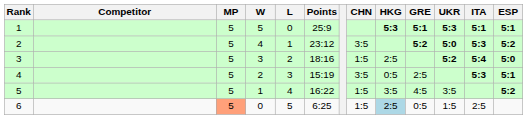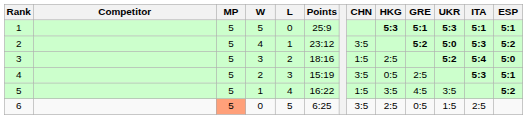 <table class="wikitable" style="text-align:center">
 <tr>
 <th>Rank</th>
 <th style="width:18em">Competitor</th>
 <th style="width:2.5em">MP</th>
 <th style="width:2.5em">W</th>
 <th style="width:2.5em">L</th>
 <th>Points</th>
 <th rowspan="7"> </th>
 <th style="width:2.5em">CHN</th>
 <th style="width:2.5em">HKG</th>
 <th style="width:2.5em">GRE</th>
 <th style="width:2.5em">UKR</th>
 <th style="width:2.5em">ITA</th>
 <th style="width:2.5em">ESP</th>
 </tr>
 <tr style="background:#cfc;">
 <td>1</td>
 <td style="text-align:left"></td>
 <td>5</td>
 <td>5</td>
 <td>0</td>
 <td>25:9</td>
 <td></td>
 <td><strong>5:3</strong></td>
 <td><strong>5:1</strong></td>
 <td><strong>5:3</strong></td>
 <td><strong>5:1</strong></td>
 <td><strong>5:1</strong></td>
 </tr>
 <tr style="background:#cfc;">
 <td>2</td>
 <td style="text-align:left"></td>
 <td>5</td>
 <td>4</td>
 <td>1</td>
 <td>23:12</td>
 <td>3:5</td>
 <td></td>
 <td><strong>5:2</strong></td>
 <td><strong>5:0</strong></td>
 <td><strong>5:3</strong></td>
 <td><strong>5:2</strong></td>
 </tr>
 <tr style="background:#cfc;">
 <td>3</td>
 <td style="text-align:left"></td>
 <td>5</td>
 <td>3</td>
 <td>2</td>
 <td>18:16</td>
 <td>1:5</td>
 <td>2:5</td>
 <td></td>
 <td><strong>5:2</strong></td>
 <td><strong>5:4</strong></td>
 <td><strong>5:0</strong></td>
 </tr>
 <tr style="background:#cfc;">
 <td>4</td>
 <td style="text-align:left"></td>
 <td>5</td>
 <td>2</td>
 <td>3</td>
 <td>15:19</td>
 <td>3:5</td>
 <td>0:5</td>
 <td>2:5</td>
 <td></td>
 <td><strong>5:3</strong></td>
 <td><strong>5:1</strong></td>
 </tr>
 <tr style="background:#cfc;">
 <td>5</td>
 <td style="text-align:left"></td>
 <td>5</td>
 <td>1</td>
 <td>4</td>
 <td>16:22</td>
 <td>1:5</td>
 <td>3:5</td>
 <td>4:5</td>
 <td>3:5</td>
 <td></td>
 <td><strong>5:2</strong></td>
 </tr>
 <tr>
 <td>6</td>
 <td style="text-align:left"></td>
 <td style="background: lightsalmon;">5</td>
 <td>0</td>
 <td>5</td>
 <td>6:25</td>
-<td>1:5</td>
-<td style="background: lightblue;">2:5</td>
+<td>3:5</td>
+<td>2:5</td>
 <td>0:5</td>
 <td>1:5</td>
 <td>2:5</td>
 <td></td>
 </tr>
 </table>
